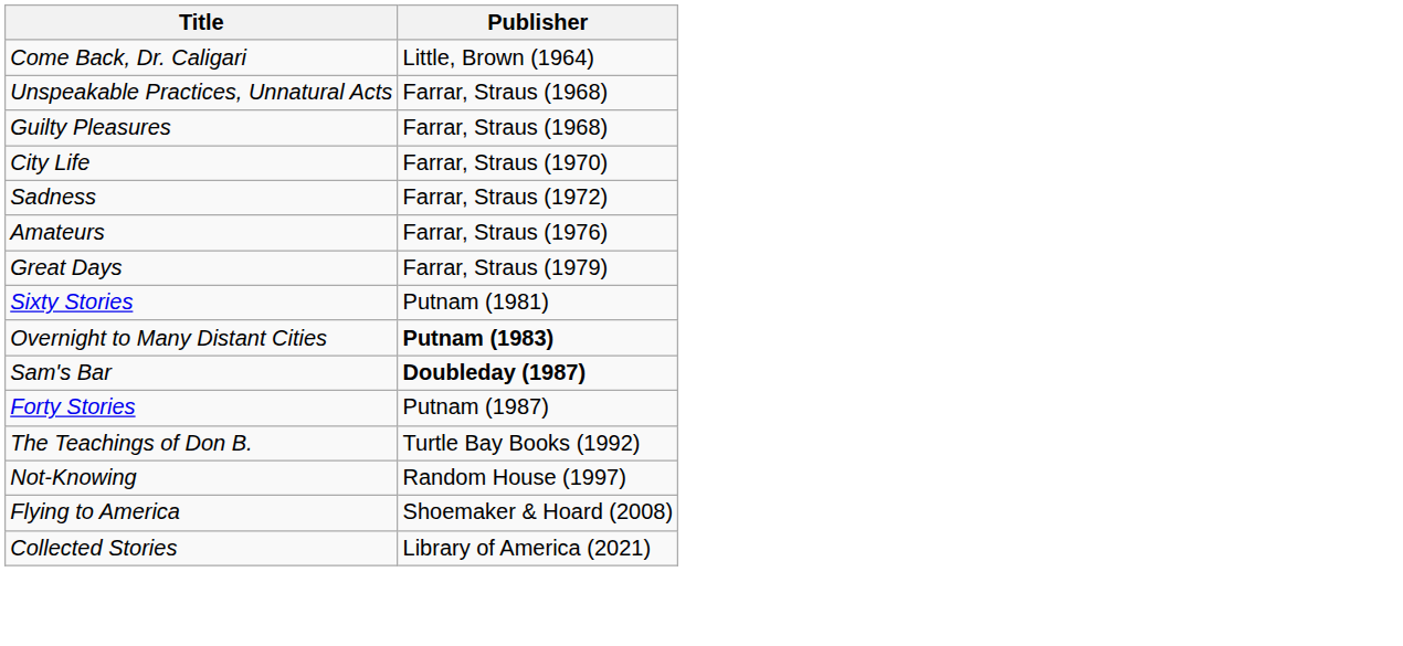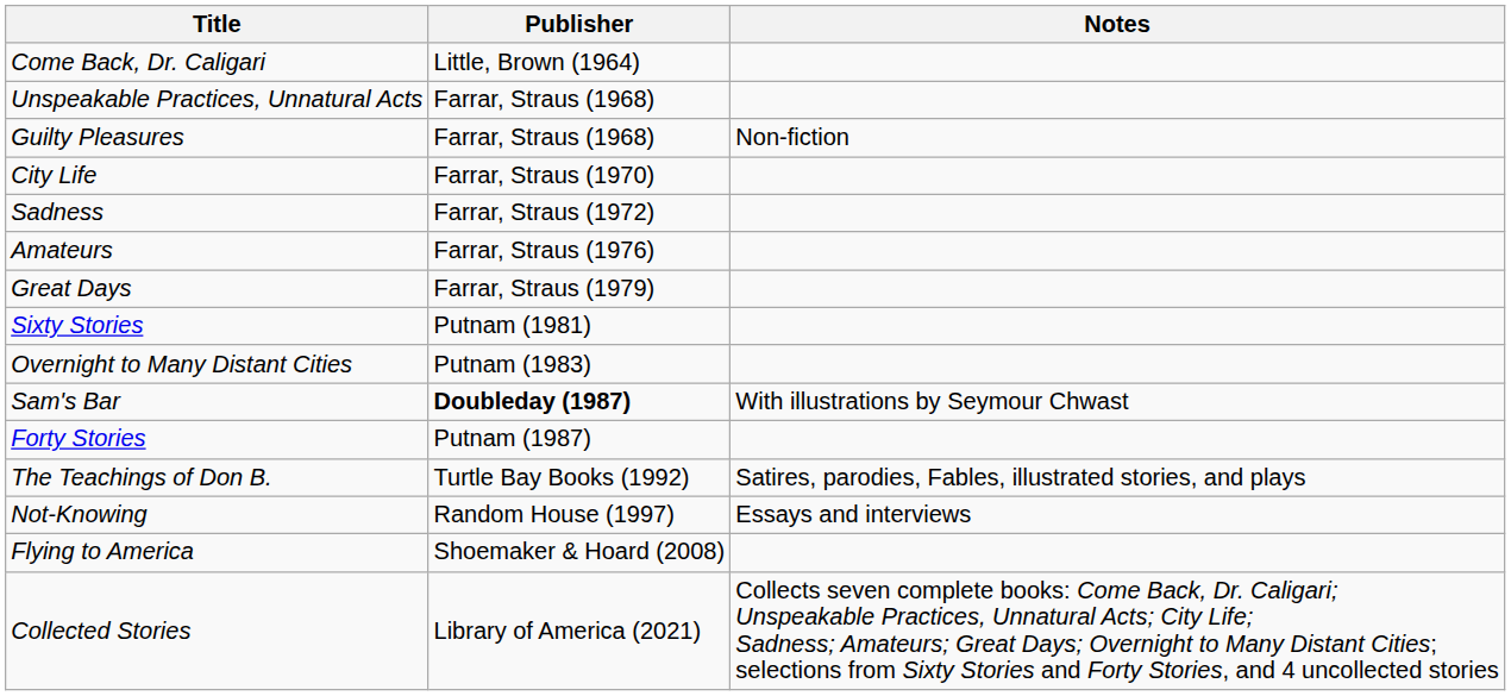 <table class="wikitable">
 <tr>
 <th>Title</th>
 <th>Publisher</th>
+<th>Notes</th>
 </tr>
 <tr>
 <td><em>Come Back, Dr. Caligari</em></td>
 <td>Little, Brown (1964)</td>
+<td></td>
 </tr>
 <tr>
 <td><em>Unspeakable Practices, Unnatural Acts</em></td>
 <td>Farrar, Straus (1968)</td>
+<td></td>
 </tr>
 <tr>
 <td><em>Guilty Pleasures</em></td>
 <td>Farrar, Straus (1968)</td>
+<td>Non-fiction</td>
 </tr>
 <tr>
 <td><em>City Life</em></td>
 <td>Farrar, Straus (1970)</td>
+<td></td>
 </tr>
 <tr>
 <td><em>Sadness</em></td>
 <td>Farrar, Straus (1972)</td>
+<td></td>
 </tr>
 <tr>
 <td><em>Amateurs</em></td>
 <td>Farrar, Straus (1976)</td>
+<td></td>
 </tr>
 <tr>
 <td><em>Great Days</em></td>
 <td>Farrar, Straus (1979)</td>
+<td></td>
 </tr>
 <tr>
 <td><em><a href='#'>Sixty Stories</a></em></td>
 <td>Putnam (1981)</td>
+<td></td>
 </tr>
 <tr>
 <td><em>Overnight to Many Distant Cities</em></td>
-<td><strong>Putnam (1983)</strong></td>
+<td>Putnam (1983)</td>
+<td></td>
 </tr>
 <tr>
 <td><em>Sam's Bar</em></td>
 <td><strong>Doubleday (1987)</strong></td>
+<td>With illustrations by Seymour Chwast</td>
 </tr>
 <tr>
 <td><em><a href='#'>Forty Stories</a></em></td>
 <td>Putnam (1987)</td>
+<td></td>
 </tr>
 <tr>
 <td><em>The Teachings of Don B.</em></td>
 <td>Turtle Bay Books (1992)</td>
+<td>Satires, parodies, Fables, illustrated stories, and plays</td>
 </tr>
 <tr>
 <td><em>Not-Knowing</em></td>
 <td>Random House (1997)</td>
+<td>Essays and interviews</td>
 </tr>
 <tr>
 <td><em>Flying to America</em></td>
 <td>Shoemaker & Hoard (2008)</td>
+<td></td>
 </tr>
 <tr>
 <td><em>Collected Stories</em></td>
 <td>Library of America (2021)</td>
+<td>Collects seven complete books: <em>Come Back, Dr. Caligari;<br>Unspeakable Practices, Unnatural Acts; City Life;<br>Sadness; Amateurs; Great Days; Overnight to Many Distant Cities</em>;<br>selections from <em>Sixty Stories</em> and <em>Forty Stories</em>, and 4 uncollected stories</td>
 </tr>
 </table>
